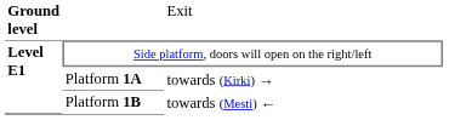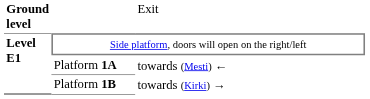 <table table border=0 cellspacing=0 cellpadding=3>
 <tr>
 <td style="border-bottom:solid 1px gray;" width=50 valign=top><strong>Ground level</strong></td>
 <td style="border-bottom:solid 1px gray;" width=100 valign=top></td>
 <td style="border-bottom:solid 1px gray;" width=285 valign=top>Exit</td>
 </tr>
 <tr>
 <td style="border-bottom:solid 2px gray;" rowspan=3 valign=top><strong>Level<br>Ε1</strong></td>
 <td style="border-top:solid 1px gray;border-right:solid 2px gray;border-left:solid 2px gray;border-bottom:solid 2px gray;text-align:center;" colspan=2><small><a href='#'>Side platform</a>, doors will open on the right/left</small></td>
 </tr>
 <tr>
 <td style="border-bottom:solid 1px gray;">Platform <span><strong>1Α</strong></span></td>
-<td> towards  <small>(<a href='#'>Kirki</a>)</small> →</td>
+<td> towards  <small>(<a href='#'>Mesti</a>)</small> ←</td>
 </tr>
 <tr>
 <td style="border-bottom:solid 1px gray;">Platform <span><strong>1Β</strong></span></td>
-<td> towards  <small>(<a href='#'>Mesti</a>)</small> ←</td>
+<td> towards  <small>(<a href='#'>Kirki</a>)</small> →</td>
 </tr>
 </table>
